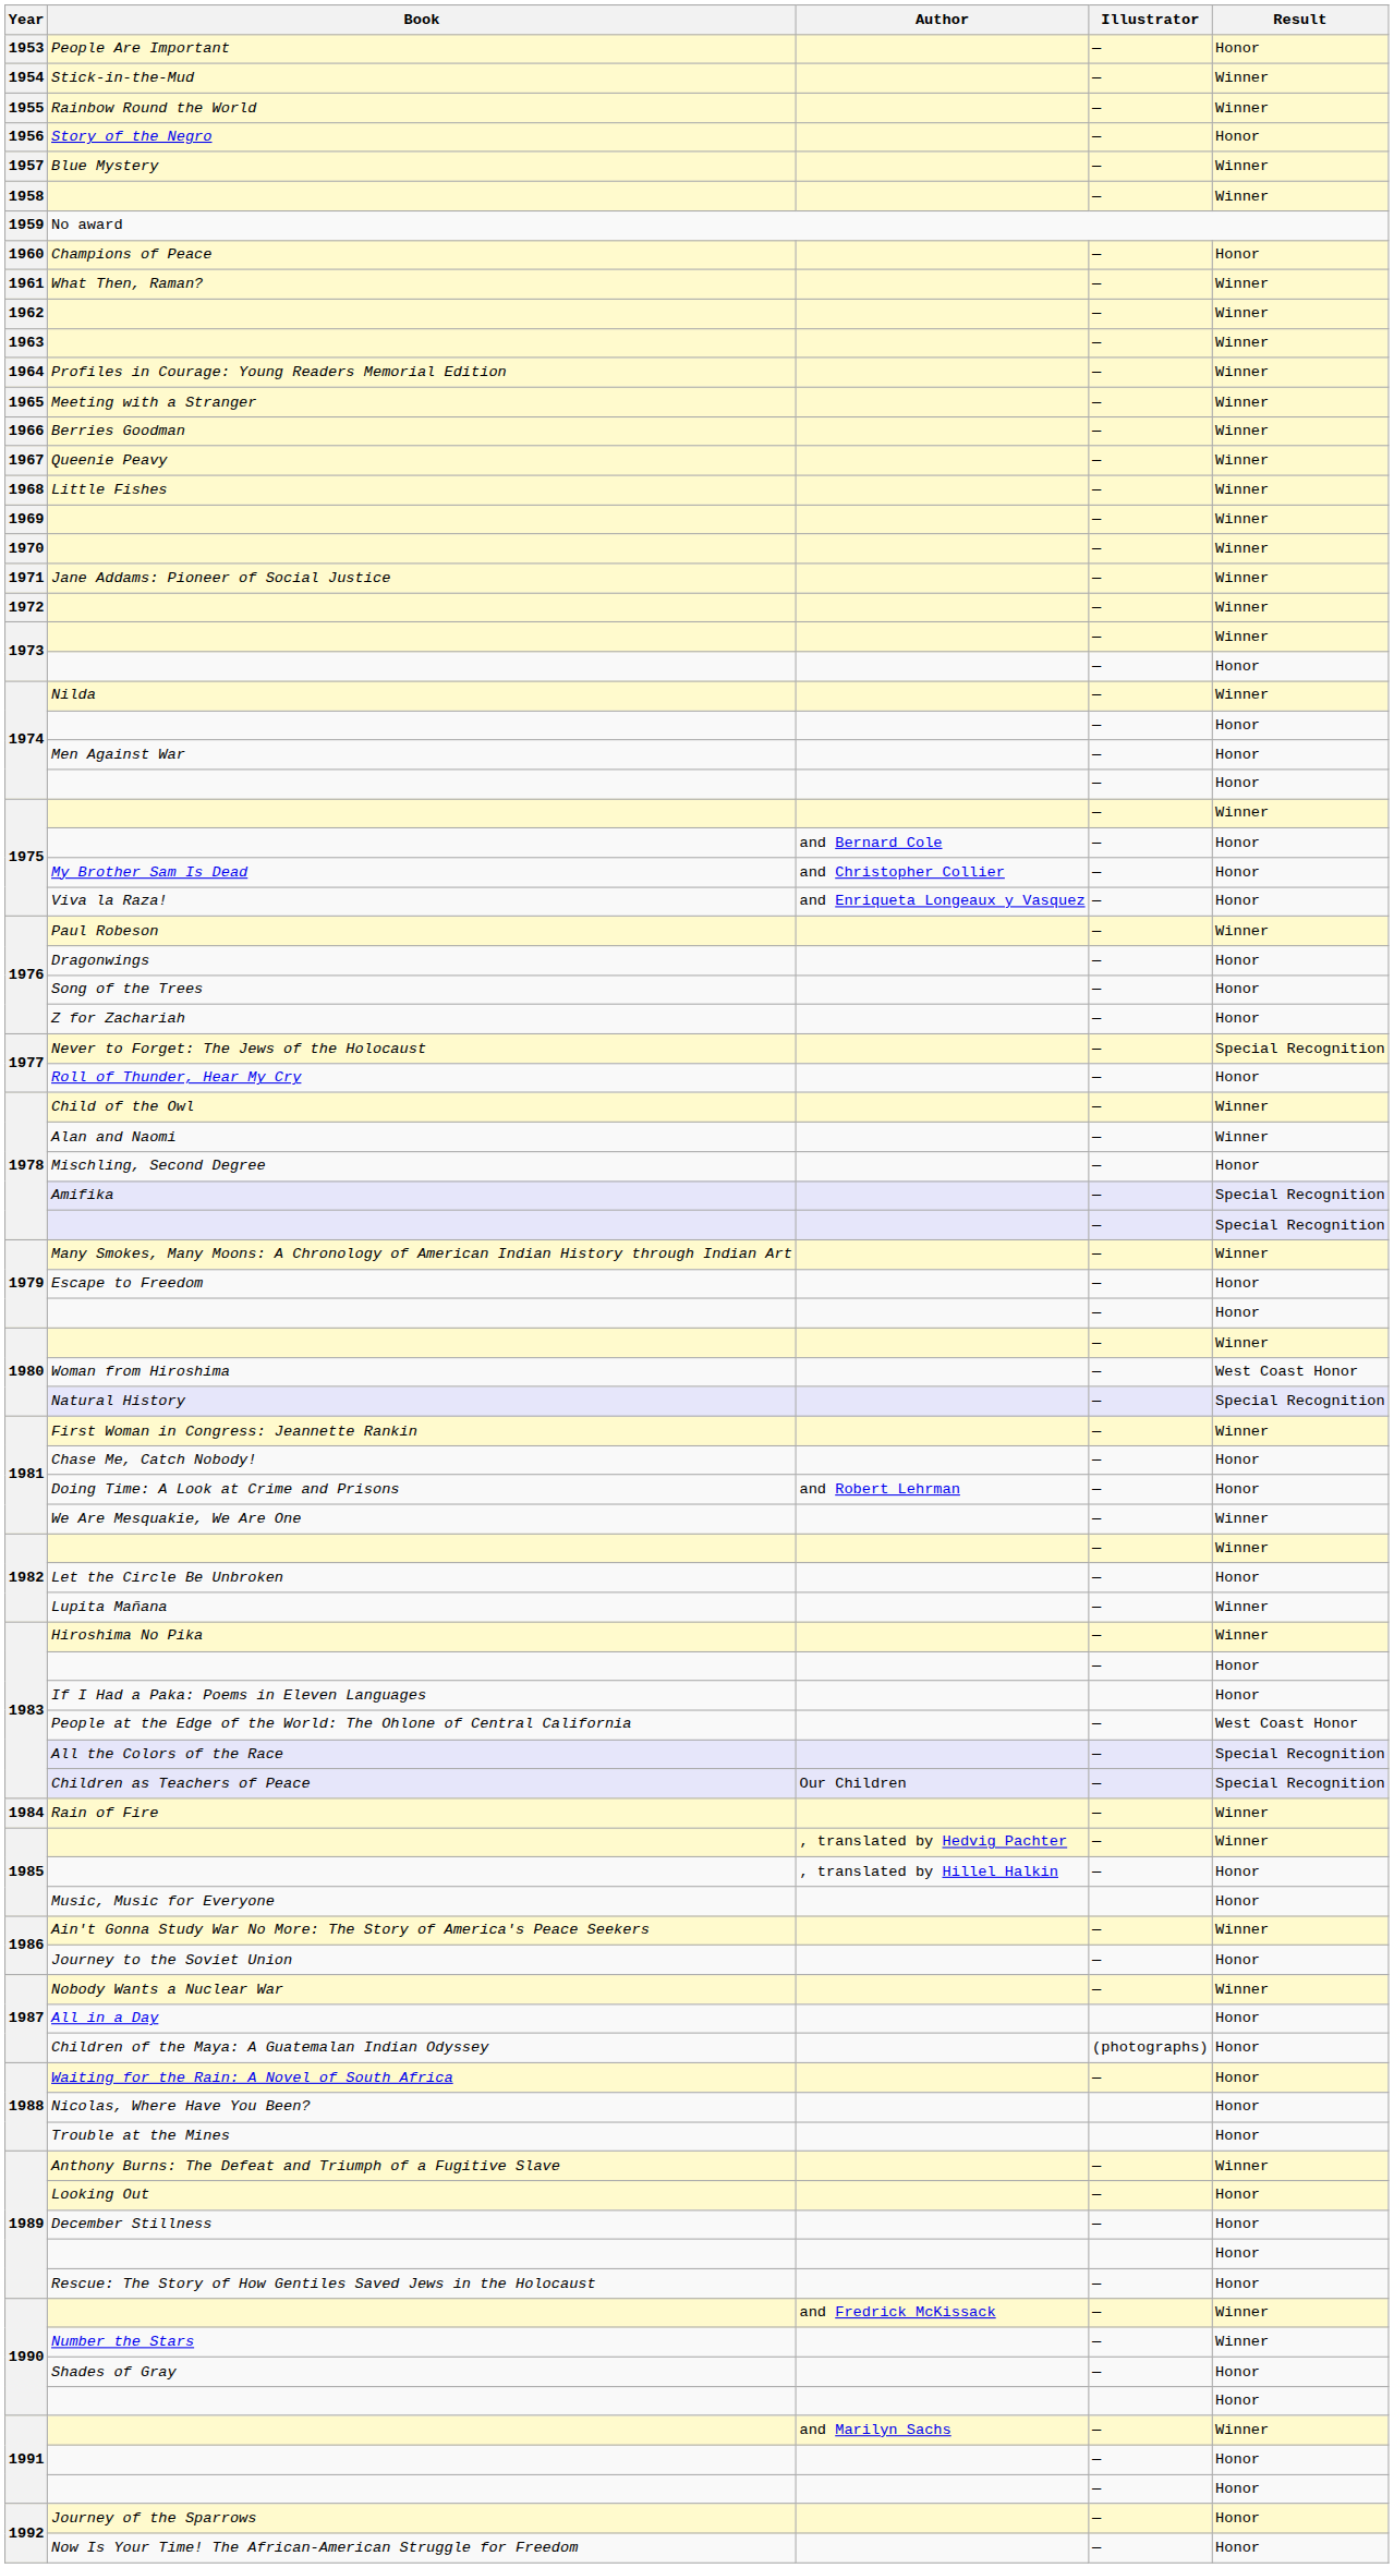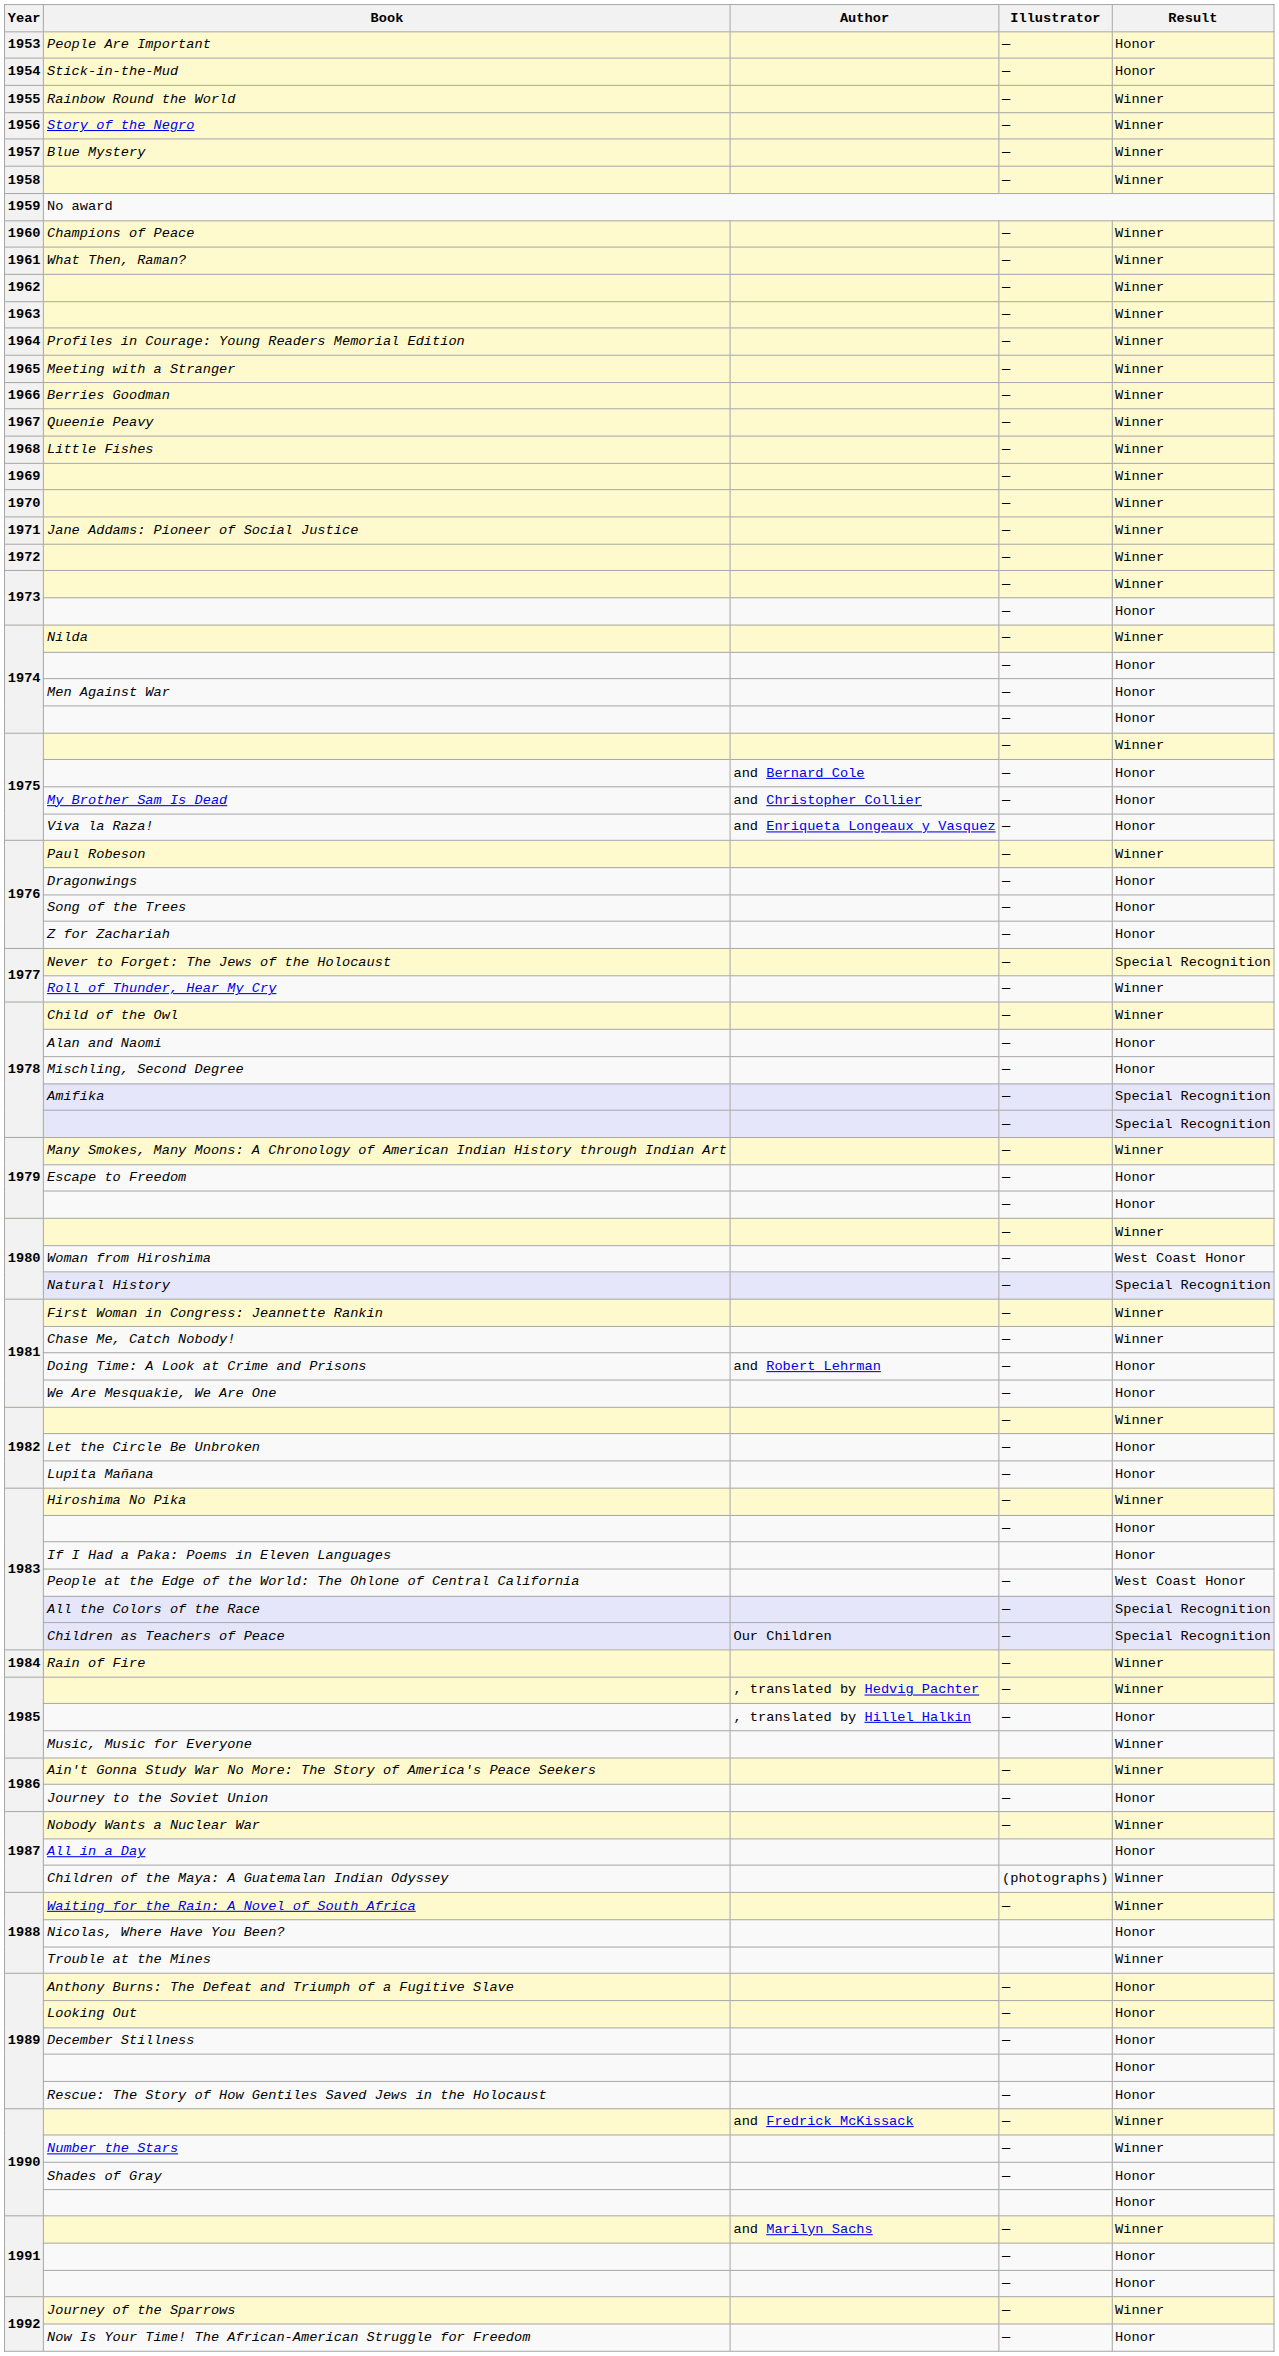 <table class="wikitable sortable" style="font-size:1.00em; line-height:1.5em;">
 <tr>
 <th>Year</th>
 <th>Book</th>
 <th>Author</th>
 <th>Illustrator</th>
 <th>Result</th>
 </tr>
 <tr style="background:LemonChiffon; color:black">
 <th>1953</th>
 <td><em>People Are Important</em></td>
 <td></td>
 <td>—</td>
 <td>Honor</td>
 </tr>
 <tr style="background:LemonChiffon; color:black">
 <th>1954</th>
 <td><em>Stick-in-the-Mud</em></td>
 <td></td>
 <td>—</td>
-<td>Winner</td>
+<td>Honor</td>
 </tr>
 <tr style="background:LemonChiffon; color:black">
 <th>1955</th>
 <td><em>Rainbow Round the World</em></td>
 <td></td>
 <td>—</td>
 <td>Winner</td>
 </tr>
 <tr style="background:LemonChiffon; color:black">
 <th>1956</th>
 <td><em><a href='#'>Story of the Negro</a></em></td>
 <td></td>
 <td>—</td>
-<td>Honor</td>
+<td>Winner</td>
 </tr>
 <tr style="background:LemonChiffon; color:black">
 <th>1957</th>
 <td><em>Blue Mystery</em></td>
 <td></td>
 <td>—</td>
 <td>Winner</td>
 </tr>
 <tr style="background:LemonChiffon; color:black">
 <th>1958</th>
 <td></td>
 <td></td>
 <td>—</td>
 <td>Winner</td>
 </tr>
 <tr>
 <th>1959</th>
 <td colspan="4">No award</td>
 </tr>
 <tr style="background:LemonChiffon; color:black">
 <th>1960</th>
 <td><em>Champions of Peace</em></td>
 <td></td>
 <td>—</td>
-<td>Honor</td>
+<td>Winner</td>
 </tr>
 <tr style="background:LemonChiffon; color:black">
 <th>1961</th>
 <td><em>What Then, Raman?</em></td>
 <td></td>
 <td>—</td>
 <td>Winner</td>
 </tr>
 <tr style="background:LemonChiffon; color:black">
 <th>1962</th>
 <td></td>
 <td></td>
 <td>—</td>
 <td>Winner</td>
 </tr>
 <tr style="background:LemonChiffon; color:black">
 <th>1963</th>
 <td></td>
 <td></td>
 <td>—</td>
 <td>Winner</td>
 </tr>
 <tr style="background:LemonChiffon; color:black">
 <th>1964</th>
 <td><em>Profiles in Courage: Young Readers Memorial Edition</em></td>
 <td></td>
 <td>—</td>
 <td>Winner</td>
 </tr>
 <tr style="background:LemonChiffon; color:black">
 <th>1965</th>
 <td><em>Meeting with a Stranger</em></td>
 <td></td>
 <td>—</td>
 <td>Winner</td>
 </tr>
 <tr style="background:LemonChiffon; color:black">
 <th>1966</th>
 <td><em>Berries Goodman</em></td>
 <td></td>
 <td>—</td>
 <td>Winner</td>
 </tr>
 <tr style="background:LemonChiffon; color:black">
 <th>1967</th>
 <td><em>Queenie Peavy</em></td>
 <td></td>
 <td>—</td>
 <td>Winner</td>
 </tr>
 <tr style="background:LemonChiffon; color:black">
 <th>1968</th>
 <td><em>Little Fishes</em></td>
 <td></td>
 <td>—</td>
 <td>Winner</td>
 </tr>
 <tr style="background:LemonChiffon; color:black">
 <th>1969</th>
 <td></td>
 <td></td>
 <td>—</td>
 <td>Winner</td>
 </tr>
 <tr style="background:LemonChiffon; color:black">
 <th>1970</th>
 <td></td>
 <td></td>
 <td>—</td>
 <td>Winner</td>
 </tr>
 <tr style="background:LemonChiffon; color:black">
 <th>1971</th>
 <td><em>Jane Addams: Pioneer of Social Justice</em></td>
 <td></td>
 <td>—</td>
 <td>Winner</td>
 </tr>
 <tr style="background:LemonChiffon; color:black">
 <th>1972</th>
 <td></td>
 <td></td>
 <td>—</td>
 <td>Winner</td>
 </tr>
 <tr style="background:LemonChiffon; color:black">
 <th rowspan="2">1973</th>
 <td></td>
 <td></td>
 <td>—</td>
 <td>Winner</td>
 </tr>
 <tr>
 <td></td>
 <td></td>
 <td>—</td>
 <td>Honor</td>
 </tr>
 <tr style="background:LemonChiffon; color:black">
 <th rowspan="4">1974</th>
 <td><em>Nilda</em></td>
 <td></td>
 <td>—</td>
 <td>Winner</td>
 </tr>
 <tr>
 <td></td>
 <td></td>
 <td>—</td>
 <td>Honor</td>
 </tr>
 <tr>
 <td><em>Men Against War</em></td>
 <td></td>
 <td>—</td>
 <td>Honor</td>
 </tr>
 <tr>
 <td></td>
 <td></td>
 <td>—</td>
 <td>Honor</td>
 </tr>
 <tr style="background:LemonChiffon; color:black">
 <th rowspan="4">1975</th>
 <td></td>
 <td></td>
 <td>—</td>
 <td>Winner</td>
 </tr>
 <tr>
 <td></td>
 <td> and <a href='#'>Bernard Cole</a></td>
 <td>—</td>
 <td>Honor</td>
 </tr>
 <tr>
 <td><em><a href='#'>My Brother Sam Is Dead</a></em></td>
 <td> and <a href='#'>Christopher Collier</a></td>
 <td>—</td>
 <td>Honor</td>
 </tr>
 <tr>
 <td><em>Viva la Raza!</em></td>
 <td> and <a href='#'>Enriqueta Longeaux y Vasquez</a></td>
 <td>—</td>
 <td>Honor</td>
 </tr>
 <tr style="background:LemonChiffon; color:black">
 <th rowspan="4">1976</th>
 <td><em>Paul Robeson</em></td>
 <td></td>
 <td>—</td>
 <td>Winner</td>
 </tr>
 <tr>
 <td><em>Dragonwings</em></td>
 <td></td>
 <td>—</td>
 <td>Honor</td>
 </tr>
 <tr>
 <td><em>Song of the Trees</em></td>
 <td></td>
 <td>—</td>
 <td>Honor</td>
 </tr>
 <tr>
 <td><em>Z for Zachariah</em></td>
 <td></td>
 <td>—</td>
 <td>Honor</td>
 </tr>
 <tr style="background:LemonChiffon; color:black">
 <th rowspan="2">1977</th>
 <td><em>Never to Forget: The Jews of the Holocaust</em></td>
 <td></td>
 <td>—</td>
 <td>Special Recognition</td>
 </tr>
 <tr>
 <td><em><a href='#'>Roll of Thunder, Hear My Cry</a></em></td>
 <td></td>
 <td>—</td>
-<td>Honor</td>
+<td>Winner</td>
 </tr>
 <tr style="background:LemonChiffon; color:black">
 <th rowspan="5">1978</th>
 <td><em>Child of the Owl</em></td>
 <td></td>
 <td>—</td>
 <td>Winner</td>
 </tr>
 <tr>
 <td><em>Alan and Naomi</em></td>
 <td></td>
 <td>—</td>
-<td>Winner</td>
+<td>Honor</td>
 </tr>
 <tr>
 <td><em>Mischling, Second Degree</em></td>
 <td></td>
 <td>—</td>
 <td>Honor</td>
 </tr>
 <tr style="background:Lavender; color:black">
 <td><em>Amifika</em></td>
 <td></td>
 <td>—</td>
 <td>Special Recognition</td>
 </tr>
 <tr style="background:Lavender; color:black">
 <td></td>
 <td></td>
 <td>—</td>
 <td>Special Recognition</td>
 </tr>
 <tr style="background:LemonChiffon; color:black">
 <th rowspan="3">1979</th>
 <td><em>Many Smokes, Many Moons: A Chronology of American Indian History through Indian Art</em></td>
 <td></td>
 <td>—</td>
 <td>Winner</td>
 </tr>
 <tr>
 <td><em>Escape to Freedom</em></td>
 <td></td>
 <td>—</td>
 <td>Honor</td>
 </tr>
 <tr>
 <td></td>
 <td></td>
 <td>—</td>
 <td>Honor</td>
 </tr>
 <tr style="background:LemonChiffon; color:black">
 <th rowspan="3">1980</th>
 <td></td>
 <td></td>
 <td>—</td>
 <td>Winner</td>
 </tr>
 <tr>
 <td><em>Woman from Hiroshima</em></td>
 <td></td>
 <td>—</td>
 <td>West Coast Honor</td>
 </tr>
 <tr style="background:Lavender; color:black">
 <td><em>Natural History</em></td>
 <td></td>
 <td>—</td>
 <td>Special Recognition</td>
 </tr>
 <tr style="background:LemonChiffon; color:black">
 <th rowspan="4">1981</th>
 <td><em>First Woman in Congress: Jeannette Rankin</em></td>
 <td></td>
 <td>—</td>
 <td>Winner</td>
 </tr>
 <tr>
 <td><em>Chase Me, Catch Nobody!</em></td>
 <td></td>
 <td>—</td>
-<td>Honor</td>
+<td>Winner</td>
 </tr>
 <tr>
 <td><em>Doing Time: A Look at Crime and Prisons</em></td>
 <td> and <a href='#'>Robert Lehrman</a></td>
 <td>—</td>
 <td>Honor</td>
 </tr>
 <tr>
 <td><em>We Are Mesquakie, We Are One</em></td>
 <td></td>
 <td>—</td>
-<td>Winner</td>
+<td>Honor</td>
 </tr>
 <tr style="background:LemonChiffon; color:black">
 <th rowspan="3">1982</th>
 <td></td>
 <td></td>
 <td>—</td>
 <td>Winner</td>
 </tr>
 <tr>
 <td><em>Let the Circle Be Unbroken</em></td>
 <td></td>
 <td>—</td>
 <td>Honor</td>
 </tr>
 <tr>
 <td><em>Lupita Mañana</em></td>
 <td></td>
 <td>—</td>
-<td>Winner</td>
+<td>Honor</td>
 </tr>
 <tr style="background:LemonChiffon; color:black">
 <th rowspan="6">1983</th>
 <td><em>Hiroshima No Pika</em></td>
 <td></td>
 <td>—</td>
 <td>Winner</td>
 </tr>
 <tr>
 <td></td>
 <td></td>
 <td>—</td>
 <td>Honor</td>
 </tr>
 <tr>
 <td><em>If I Had a Paka: Poems in Eleven Languages</em></td>
 <td></td>
 <td></td>
 <td>Honor</td>
 </tr>
 <tr>
 <td><em>People at the Edge of the World: The Ohlone of Central California</em></td>
 <td></td>
 <td>—</td>
 <td>West Coast Honor</td>
 </tr>
 <tr style="background:Lavender; color:black">
 <td><em>All the Colors of the Race</em></td>
 <td></td>
 <td>—</td>
 <td>Special Recognition</td>
 </tr>
 <tr style="background:Lavender; color:black">
 <td><em>Children as Teachers of Peace</em></td>
 <td>Our Children</td>
 <td>—</td>
 <td>Special Recognition</td>
 </tr>
 <tr style="background:LemonChiffon; color:black">
 <th>1984</th>
 <td><em>Rain of Fire</em></td>
 <td></td>
 <td>—</td>
 <td>Winner</td>
 </tr>
 <tr style="background:LemonChiffon; color:black">
 <th rowspan="3">1985</th>
 <td></td>
 <td>, translated by <a href='#'>Hedvig Pachter</a></td>
 <td>—</td>
 <td>Winner</td>
 </tr>
 <tr>
 <td></td>
 <td>, translated by <a href='#'>Hillel Halkin</a></td>
 <td>—</td>
 <td>Honor</td>
 </tr>
 <tr>
 <td><em>Music, Music for Everyone</em></td>
 <td></td>
 <td></td>
-<td>Honor</td>
+<td>Winner</td>
 </tr>
 <tr style="background:LemonChiffon; color:black">
 <th rowspan="2">1986</th>
 <td><em>Ain't Gonna Study War No More: The Story of America's Peace Seekers</em></td>
 <td></td>
 <td>—</td>
 <td>Winner</td>
 </tr>
 <tr>
 <td><em>Journey to the Soviet Union</em></td>
 <td></td>
 <td>—</td>
 <td>Honor</td>
 </tr>
 <tr style="background:LemonChiffon; color:black">
 <th rowspan="3">1987</th>
 <td><em>Nobody Wants a Nuclear War</em></td>
 <td></td>
 <td>—</td>
 <td>Winner</td>
 </tr>
 <tr>
 <td><em><a href='#'>All in a Day</a></em></td>
 <td></td>
 <td></td>
 <td>Honor</td>
 </tr>
 <tr>
 <td><em>Children of the Maya: A Guatemalan Indian Odyssey</em></td>
 <td></td>
 <td> (photographs)</td>
-<td>Honor</td>
+<td>Winner</td>
 </tr>
 <tr style="background:LemonChiffon; color:black">
 <th rowspan="3">1988</th>
 <td><em><a href='#'>Waiting for the Rain: A Novel of South Africa</a></em></td>
 <td></td>
 <td>—</td>
-<td>Honor</td>
+<td>Winner</td>
 </tr>
 <tr>
 <td><em>Nicolas, Where Have You Been?</em></td>
 <td></td>
 <td></td>
 <td>Honor</td>
 </tr>
 <tr>
 <td><em>Trouble at the Mines</em></td>
 <td></td>
 <td></td>
-<td>Honor</td>
+<td>Winner</td>
 </tr>
 <tr style="background:LemonChiffon; color:black">
 <th rowspan="5">1989</th>
 <td><em>Anthony Burns: The Defeat and Triumph of a Fugitive Slave</em></td>
 <td></td>
 <td>—</td>
-<td>Winner</td>
+<td>Honor</td>
 </tr>
 <tr style="background:LemonChiffon; color:black">
 <td><em>Looking Out</em></td>
 <td></td>
 <td>—</td>
 <td>Honor</td>
 </tr>
 <tr>
 <td><em>December Stillness</em></td>
 <td></td>
 <td>—</td>
 <td>Honor</td>
 </tr>
 <tr>
 <td></td>
 <td></td>
 <td></td>
 <td>Honor</td>
 </tr>
 <tr>
 <td><em>Rescue: The Story of How Gentiles Saved Jews in the Holocaust</em></td>
 <td></td>
 <td>—</td>
 <td>Honor</td>
 </tr>
 <tr style="background:LemonChiffon; color:black">
 <th rowspan="4">1990</th>
 <td></td>
 <td> and <a href='#'>Fredrick McKissack</a></td>
 <td>—</td>
 <td>Winner</td>
 </tr>
 <tr>
 <td><em><a href='#'>Number the Stars</a></em></td>
 <td></td>
 <td>—</td>
 <td>Winner</td>
 </tr>
 <tr>
 <td><em>Shades of Gray</em></td>
 <td></td>
 <td>—</td>
 <td>Honor</td>
 </tr>
 <tr>
 <td></td>
 <td></td>
 <td></td>
 <td>Honor</td>
 </tr>
 <tr style="background:LemonChiffon; color:black">
 <th rowspan="3">1991</th>
 <td></td>
 <td> and <a href='#'>Marilyn Sachs</a></td>
 <td>—</td>
 <td>Winner</td>
 </tr>
 <tr>
 <td></td>
 <td></td>
 <td>—</td>
 <td>Honor</td>
 </tr>
 <tr>
 <td></td>
 <td></td>
 <td>—</td>
 <td>Honor</td>
 </tr>
 <tr style="background:LemonChiffon; color:black">
 <th rowspan="2">1992</th>
 <td><em>Journey of the Sparrows</em></td>
 <td></td>
 <td>—</td>
-<td>Honor</td>
+<td>Winner</td>
 </tr>
 <tr>
 <td><em>Now Is Your Time! The African-American Struggle for Freedom</em></td>
 <td></td>
 <td>—</td>
 <td>Honor</td>
 </tr>
 </table>
